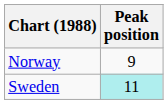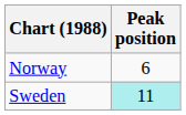 <table class="wikitable">
 <tr>
 <th>Chart (1988)</th>
 <th>Peak<br>position</th>
 </tr>
 <tr>
 <td><a href='#'>Norway</a></td>
-<td align="center">9</td>
+<td align="center">6</td>
 </tr>
 <tr>
 <td><a href='#'>Sweden</a></td>
 <td align="center" style="background: paleturquoise;">11</td>
 </tr>
 </table>
